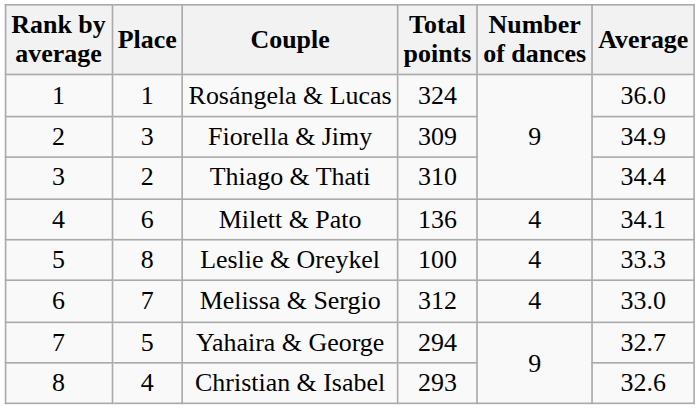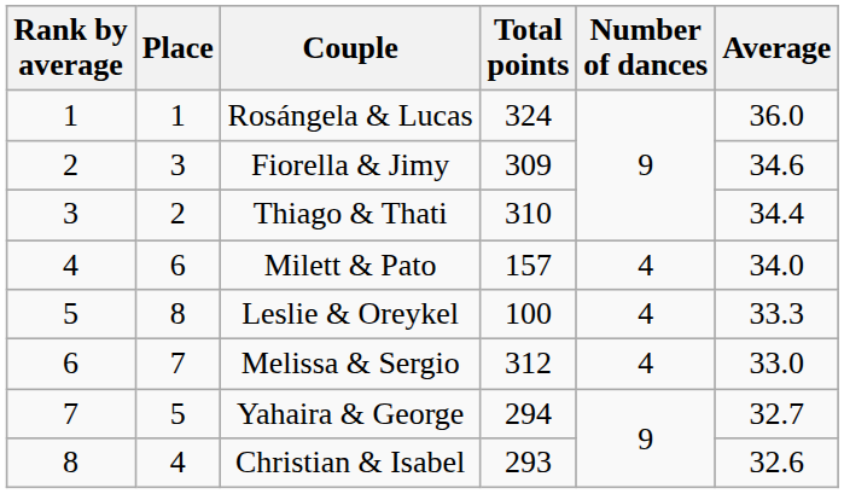 <table class="wikitable sortable" style="margin:auto; text-align:center;">
 <tr>
 <th>Rank by<br>average</th>
 <th>Place</th>
 <th>Couple</th>
 <th>Total<br>points</th>
 <th>Number<br>of dances</th>
 <th>Average</th>
 </tr>
 <tr>
 <td>1</td>
 <td>1</td>
 <td>Rosángela & Lucas</td>
 <td>324</td>
 <td rowspan="3">9</td>
 <td>36.0</td>
 </tr>
 <tr>
 <td>2</td>
 <td>3</td>
 <td>Fiorella & Jimy</td>
 <td>309</td>
-<td>34.9</td>
+<td>34.6</td>
 </tr>
 <tr>
 <td>3</td>
 <td>2</td>
 <td>Thiago & Thati</td>
 <td>310</td>
 <td>34.4</td>
 </tr>
 <tr>
 <td>4</td>
 <td>6</td>
 <td>Milett & Pato</td>
-<td>136</td>
+<td>157</td>
 <td>4</td>
-<td>34.1</td>
+<td>34.0</td>
 </tr>
 <tr>
 <td>5</td>
 <td>8</td>
 <td>Leslie & Oreykel</td>
 <td>100</td>
 <td>4</td>
 <td>33.3</td>
 </tr>
 <tr>
 <td>6</td>
 <td>7</td>
 <td>Melissa & Sergio</td>
 <td>312</td>
 <td>4</td>
 <td>33.0</td>
 </tr>
 <tr>
 <td>7</td>
 <td>5</td>
 <td>Yahaira & George</td>
 <td>294</td>
 <td rowspan="2">9</td>
 <td>32.7</td>
 </tr>
 <tr>
 <td>8</td>
 <td>4</td>
 <td>Christian & Isabel</td>
 <td>293</td>
 <td>32.6</td>
 </tr>
 </table>
